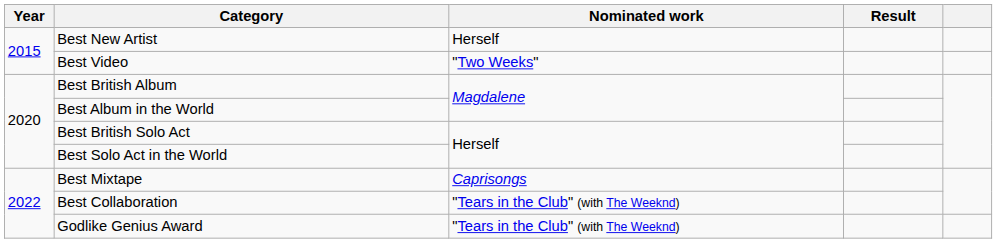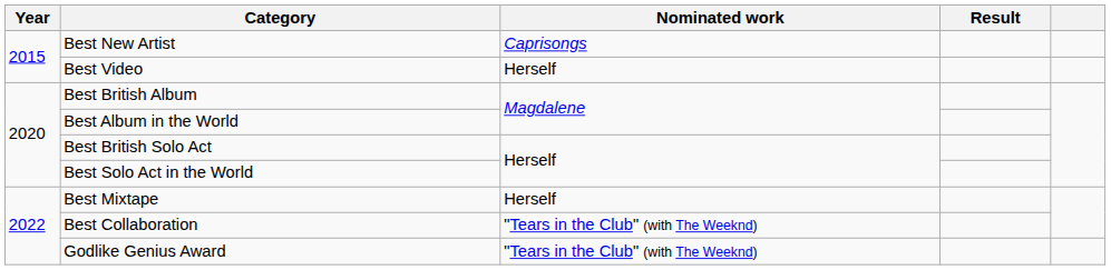 <table class="wikitable" style="width:85%;">
 <tr>
 <th width=5%>Year</th>
 <th style="width:40%;">Category</th>
 <th style="width:40%;">Nominated work</th>
 <th style="width:10%;">Result</th>
 <th width=5%></th>
 </tr>
 <tr>
 <td rowspan="2"><a href='#'>2015</a></td>
 <td>Best New Artist</td>
-<td>Herself</td>
+<td><em><a href='#'>Caprisongs</a></em></td>
 <td></td>
 <td></td>
 </tr>
 <tr>
 <td>Best Video</td>
-<td>"<a href='#'>Two Weeks</a>"</td>
+<td>Herself</td>
 <td></td>
 <td></td>
 </tr>
 <tr>
 <td rowspan=4>2020</td>
 <td>Best British Album</td>
 <td rowspan=2><em><a href='#'>Magdalene</a></em></td>
 <td></td>
 <td rowspan=4></td>
 </tr>
 <tr>
 <td>Best Album in the World</td>
 <td></td>
 </tr>
 <tr>
 <td>Best British Solo Act</td>
 <td rowspan=2>Herself</td>
 <td></td>
 </tr>
 <tr>
 <td>Best Solo Act in the World</td>
 <td></td>
 </tr>
 <tr>
 <td rowspan=3><a href='#'>2022</a></td>
 <td>Best Mixtape</td>
-<td><em><a href='#'>Caprisongs</a></em></td>
+<td>Herself</td>
 <td></td>
 <td rowspan=2></td>
 </tr>
 <tr>
 <td>Best Collaboration</td>
 <td>"<a href='#'>Tears in the Club</a>" <small>(with <a href='#'>The Weeknd</a>)</small></td>
 <td></td>
 </tr>
 <tr>
 <td>Godlike Genius Award</td>
 <td>"<a href='#'>Tears in the Club</a>" <small>(with <a href='#'>The Weeknd</a>)</small></td>
 <td></td>
 <td></td>
 </tr>
 </table>
